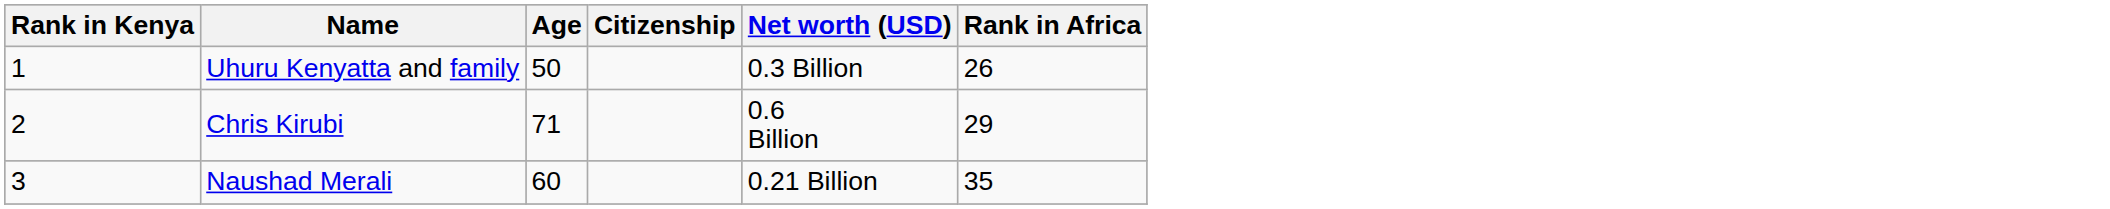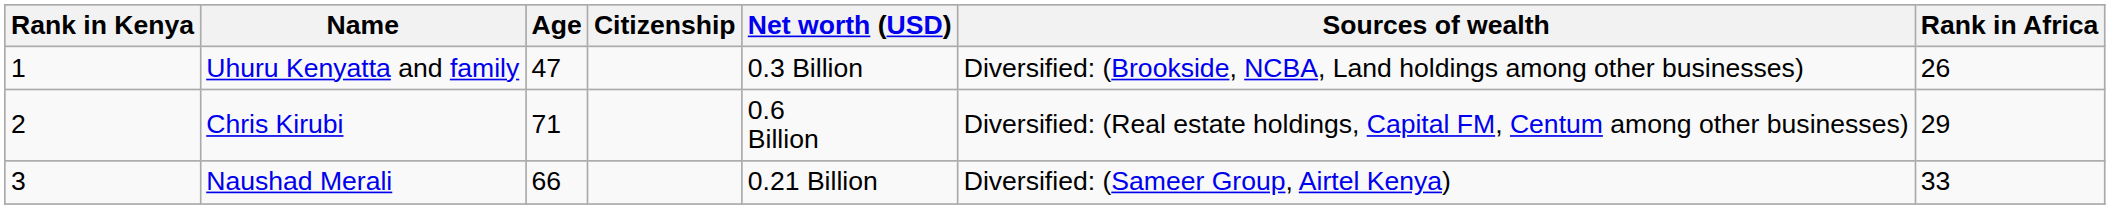 <table class="wikitable">
 <tr>
 <th>Rank in Kenya</th>
 <th>Name</th>
 <th>Age</th>
 <th>Citizenship</th>
 <th><a href='#'>Net worth</a> (<a href='#'>USD</a>)</th>
+<th>Sources of wealth</th>
 <th>Rank in Africa</th>
 </tr>
 <tr>
 <td>1</td>
 <td><a href='#'>Uhuru Kenyatta</a> and <a href='#'>family</a></td>
-<td>50</td>
+<td>47</td>
 <td></td>
 <td>0.3 Billion</td>
+<td>Diversified: (<a href='#'>Brookside</a>, <a href='#'>NCBA</a>, Land holdings among other businesses)</td>
 <td>26</td>
 </tr>
 <tr>
 <td>2</td>
 <td><a href='#'>Chris Kirubi</a></td>
 <td>71</td>
 <td></td>
 <td>0.6<br>Billion</td>
+<td>Diversified: (Real estate holdings, <a href='#'>Capital FM</a>, <a href='#'>Centum</a> among other businesses)</td>
 <td>29</td>
 </tr>
 <tr>
 <td>3</td>
 <td><a href='#'>Naushad Merali</a></td>
-<td>60</td>
+<td>66</td>
 <td></td>
 <td>0.21 Billion</td>
-<td>35</td>
+<td>Diversified: (<a href='#'>Sameer Group</a>, <a href='#'>Airtel Kenya</a>)</td>
+<td>33</td>
 </tr>
 </table>
